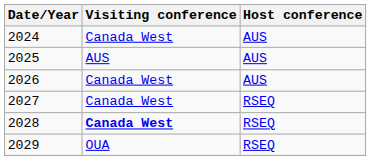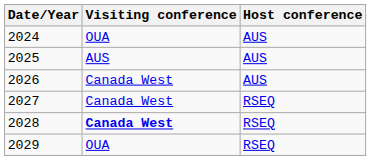 <table class="wikitable">
 <tr>
 <th>Date/Year</th>
 <th>Visiting conference</th>
 <th>Host conference</th>
 </tr>
 <tr>
 <td>2024</td>
-<td><a href='#'>Canada West</a></td>
+<td><a href='#'>OUA</a></td>
 <td><a href='#'>AUS</a></td>
 </tr>
 <tr>
 <td>2025</td>
 <td><a href='#'>AUS</a></td>
 <td><a href='#'>AUS</a></td>
 </tr>
 <tr>
 <td>2026</td>
 <td><a href='#'>Canada West</a></td>
 <td><a href='#'>AUS</a></td>
 </tr>
 <tr>
 <td>2027</td>
 <td><a href='#'>Canada West</a></td>
 <td><a href='#'>RSEQ</a></td>
 </tr>
 <tr>
 <td>2028</td>
 <td><strong><a href='#'>Canada West</a></strong></td>
 <td><a href='#'>RSEQ</a></td>
 </tr>
 <tr>
 <td>2029</td>
 <td><a href='#'>OUA</a></td>
 <td><a href='#'>RSEQ</a></td>
 </tr>
 <tr>
 </tr>
 </table>
